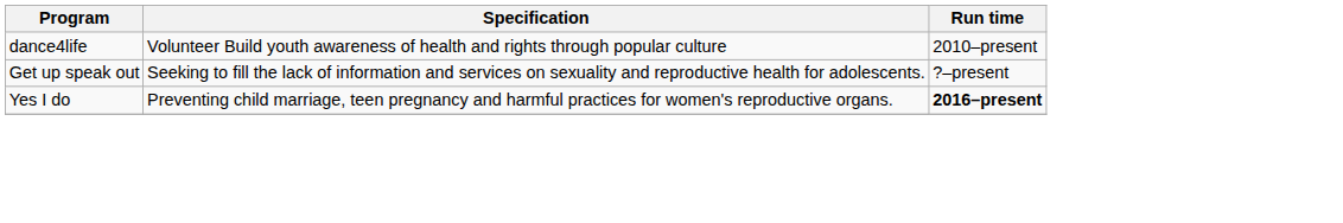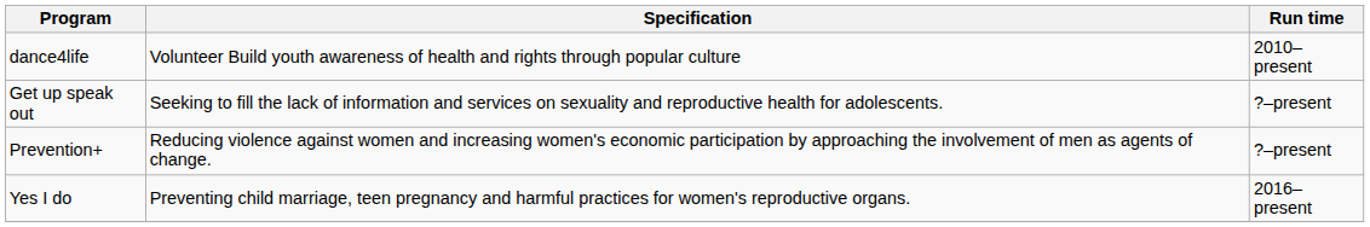 <table class="wikitable">
 <tr>
 <th>Program</th>
 <th>Specification</th>
 <th>Run time</th>
 </tr>
 <tr>
 <td>dance4life</td>
 <td>Volunteer Build youth awareness of health and rights through popular culture</td>
 <td>2010–present</td>
 </tr>
 <tr>
 <td>Get up speak out</td>
 <td>Seeking to fill the lack of information and services on sexuality and reproductive health for adolescents.</td>
 <td>?–present</td>
 </tr>
 <tr>
+<td>Prevention+</td>
+<td>Reducing violence against women and increasing women's economic participation by approaching the involvement of men as agents of change.</td>
+<td>?–present</td>
+</tr>
+<tr>
 <td>Yes I do</td>
 <td>Preventing child marriage, teen pregnancy and harmful practices for women's reproductive organs.</td>
-<td><strong>2016–present</strong></td>
+<td>2016–present</td>
 </tr>
 <tr>
 </tr>
 </table>
